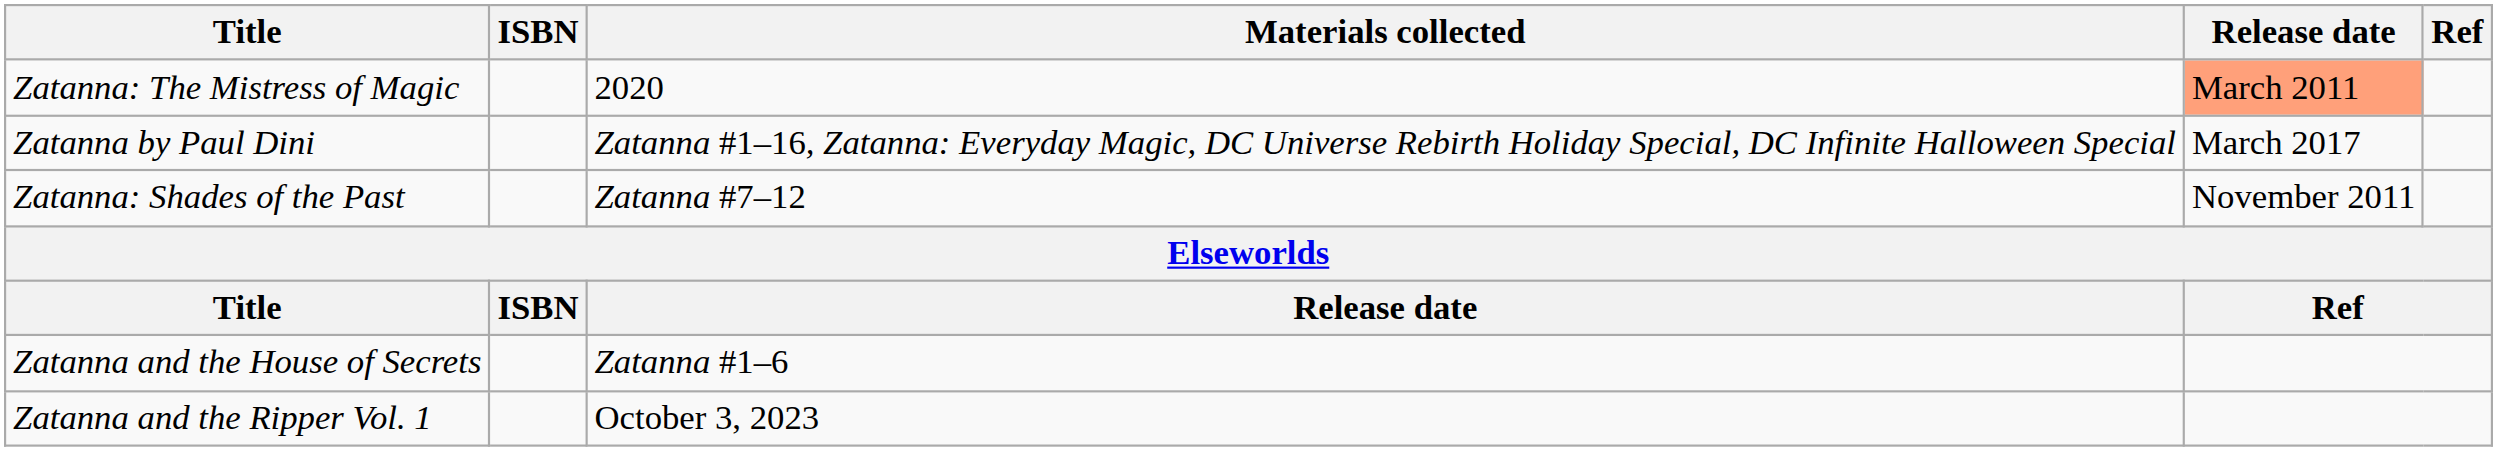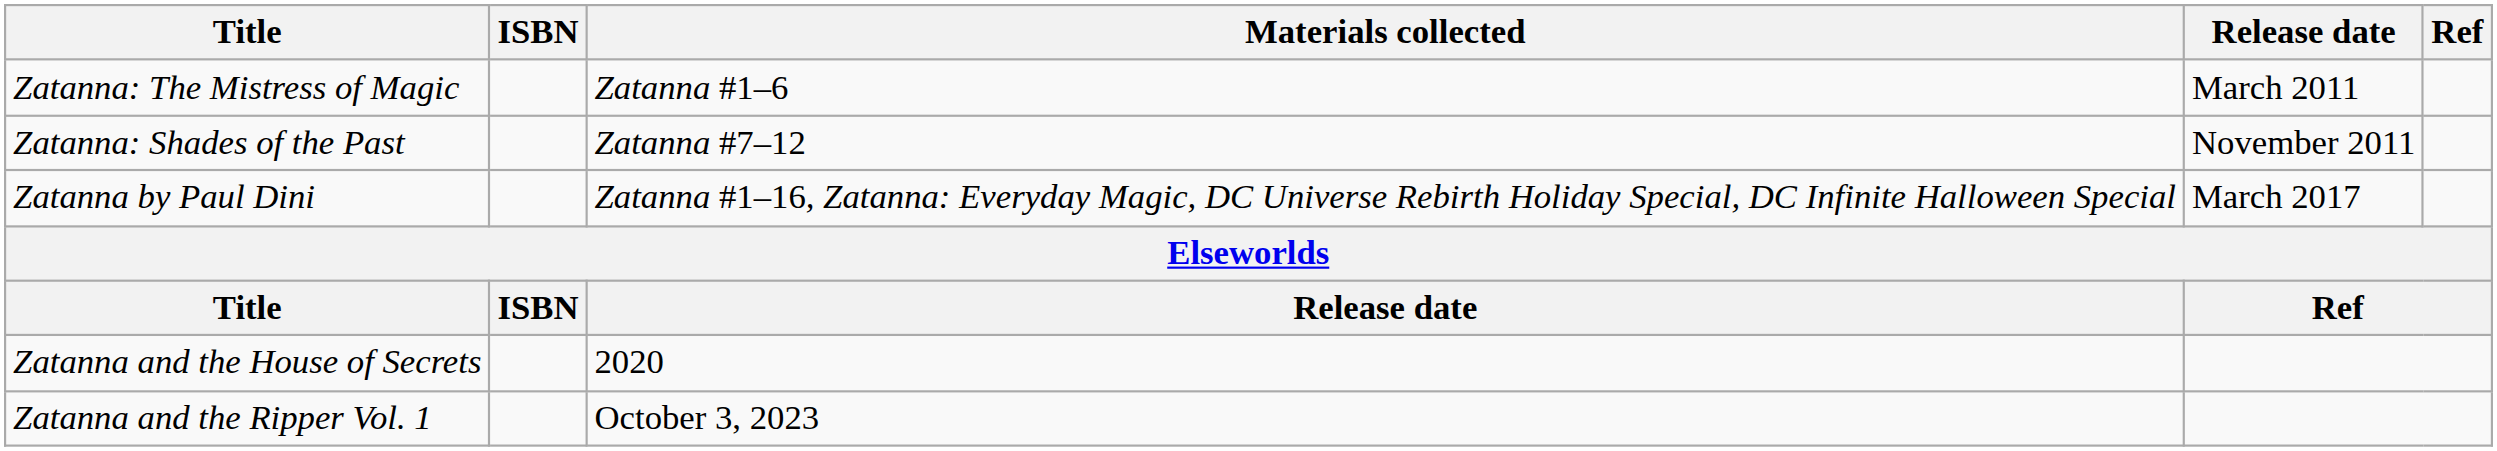 <table class="wikitable">
 <tr>
 <th>Title</th>
 <th>ISBN</th>
 <th>Materials collected</th>
 <th>Release date</th>
 <th>Ref</th>
 </tr>
 <tr>
 <td><em>Zatanna: The Mistress of Magic</em></td>
 <td></td>
-<td>2020</td>
-<td style="background: lightsalmon;">March 2011</td>
+<td><em>Zatanna</em> #1–6</td>
+<td>March 2011</td>
+<td></td>
+</tr>
+<tr>
+<td><em>Zatanna: Shades of the Past</em></td>
+<td></td>
+<td><em>Zatanna</em> #7–12</td>
+<td>November 2011</td>
 <td></td>
 </tr>
 <tr>
 <td><em>Zatanna by Paul Dini</em></td>
 <td></td>
 <td><em>Zatanna</em> #1–16<em>, Zatanna: Everyday Magic, DC Universe Rebirth Holiday Special,</em> <em>DC Infinite Halloween Special</em></td>
 <td>March 2017</td>
-<td></td>
-</tr>
-<tr>
-<td><em>Zatanna: Shades of the Past</em></td>
-<td></td>
-<td><em>Zatanna</em> #7–12</td>
-<td>November 2011</td>
 <td></td>
 </tr>
 <tr>
 <th colspan="5"><a href='#'>Elseworlds</a></th>
 </tr>
 <tr>
 <th>Title</th>
 <th>ISBN</th>
 <th>Release date</th>
 <th colspan="2">Ref</th>
 </tr>
 <tr>
 <td><em>Zatanna and the House of Secrets</em></td>
 <td></td>
-<td><em>Zatanna</em> #1–6</td>
+<td>2020</td>
 <td colspan="2"></td>
 </tr>
 <tr>
 <td><em>Zatanna and the Ripper Vol. 1</em></td>
 <td></td>
 <td>October 3, 2023</td>
 <td colspan="2"></td>
 </tr>
 </table>
